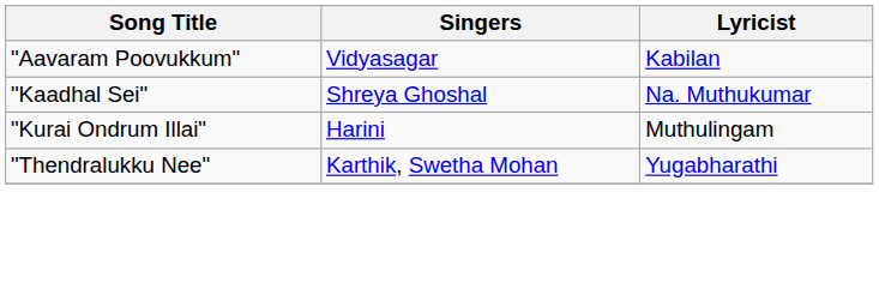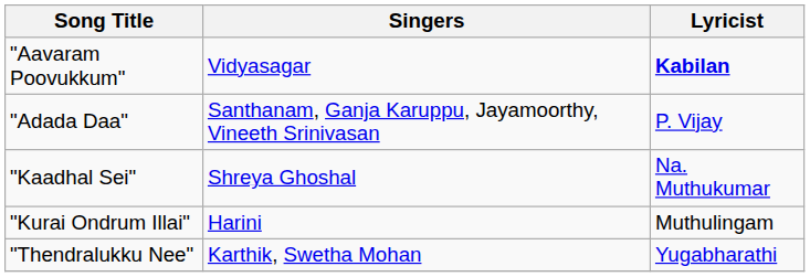 <table class='wikitable' width="70%">
 <tr>
 <th>Song Title</th>
 <th>Singers</th>
 <th>Lyricist</th>
 </tr>
 <tr>
 <td>"Aavaram Poovukkum"</td>
 <td><a href='#'>Vidyasagar</a></td>
-<td><a href='#'>Kabilan</a></td>
+<td><strong><a href='#'>Kabilan</a></strong></td>
+</tr>
+<tr>
+<td>"Adada Daa"</td>
+<td><a href='#'>Santhanam</a>, <a href='#'>Ganja Karuppu</a>, Jayamoorthy, <a href='#'>Vineeth Srinivasan</a></td>
+<td><a href='#'>P. Vijay</a></td>
 </tr>
 <tr>
 <td>"Kaadhal Sei"</td>
 <td><a href='#'>Shreya Ghoshal</a></td>
 <td><a href='#'>Na. Muthukumar</a></td>
 </tr>
 <tr>
 <td>"Kurai Ondrum Illai"</td>
 <td><a href='#'>Harini</a></td>
 <td>Muthulingam</td>
 </tr>
 <tr>
 <td>"Thendralukku Nee"</td>
 <td><a href='#'>Karthik</a>, <a href='#'>Swetha Mohan</a></td>
 <td><a href='#'>Yugabharathi</a></td>
 </tr>
 <tr>
 </tr>
 </table>
